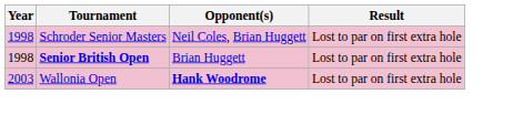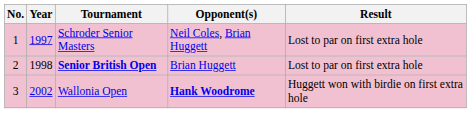 <table class="wikitable" style="font-size:95%;">
 <tr>
+<th>No.</th>
 <th>Year</th>
 <th>Tournament</th>
 <th>Opponent(s)</th>
 <th>Result</th>
 </tr>
 <tr style="background:#F2C1D1;">
-<td><a href='#'>1998</a></td>
+<td align=center>1</td>
+<td><a href='#'>1997</a></td>
 <td><a href='#'>Schroder Senior Masters</a></td>
 <td> <a href='#'>Neil Coles</a>,  <a href='#'>Brian Huggett</a></td>
 <td>Lost to par on first extra hole</td>
 </tr>
 <tr style="background:#F2C1D1;">
+<td align=center>2</td>
 <td>1998</td>
 <td><strong><a href='#'>Senior British Open</a></strong></td>
 <td> <a href='#'>Brian Huggett</a></td>
 <td>Lost to par on first extra hole</td>
 </tr>
 <tr style="background:#F2C1D1;">
-<td><a href='#'>2003</a></td>
+<td align=center>3</td>
+<td><a href='#'>2002</a></td>
 <td><a href='#'>Wallonia Open</a></td>
 <td><strong> <a href='#'>Hank Woodrome</a></strong></td>
-<td>Lost to par on first extra hole</td>
+<td>Huggett won with birdie on first extra hole</td>
 </tr>
 </table>
